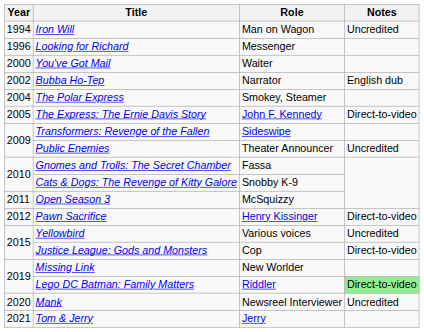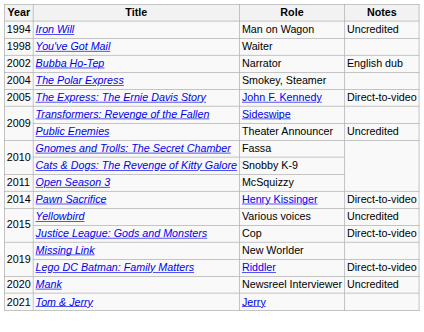 <table class="wikitable sortable">
 <tr>
 <th>Year</th>
 <th>Title</th>
 <th>Role</th>
 <th>Notes</th>
 </tr>
 <tr>
 <td>1994</td>
 <td><em><a href='#'>Iron Will</a></em></td>
 <td>Man on Wagon</td>
 <td>Uncredited</td>
 </tr>
 <tr>
-<td>1996</td>
-<td><em><a href='#'>Looking for Richard</a></em></td>
-<td>Messenger</td>
-<td></td>
-</tr>
-<tr>
-<td>2000</td>
+<td>1998</td>
 <td><em><a href='#'>You've Got Mail</a></em></td>
 <td>Waiter</td>
 <td></td>
 </tr>
 <tr>
 <td>2002</td>
 <td><em><a href='#'>Bubba Ho-Tep</a></em></td>
 <td>Narrator</td>
 <td>English dub</td>
 </tr>
 <tr>
 <td>2004</td>
 <td><em><a href='#'>The Polar Express</a></em></td>
 <td>Smokey, Steamer</td>
 <td></td>
 </tr>
 <tr>
 <td>2005</td>
 <td><em><a href='#'>The Express: The Ernie Davis Story</a></em></td>
 <td><a href='#'>John F. Kennedy</a></td>
 <td>Direct-to-video</td>
 </tr>
 <tr>
 <td rowspan="2">2009</td>
 <td><em><a href='#'>Transformers: Revenge of the Fallen</a></em></td>
 <td><a href='#'>Sideswipe</a></td>
 <td></td>
 </tr>
 <tr>
 <td><em><a href='#'>Public Enemies</a></em></td>
 <td>Theater Announcer</td>
 <td>Uncredited</td>
 </tr>
 <tr>
 <td rowspan="2">2010</td>
 <td><em><a href='#'>Gnomes and Trolls: The Secret Chamber</a></em></td>
 <td>Fassa</td>
 <td rowspan="3"></td>
 </tr>
 <tr>
 <td><em><a href='#'>Cats & Dogs: The Revenge of Kitty Galore</a></em></td>
 <td>Snobby K-9</td>
 </tr>
 <tr>
 <td>2011</td>
 <td><em><a href='#'>Open Season 3</a></em></td>
 <td>McSquizzy</td>
 </tr>
 <tr>
-<td>2012</td>
+<td>2014</td>
 <td><em><a href='#'>Pawn Sacrifice</a></em></td>
 <td><a href='#'>Henry Kissinger</a></td>
 <td>Direct-to-video</td>
 </tr>
 <tr>
 <td rowspan="2">2015</td>
 <td><em><a href='#'>Yellowbird</a></em></td>
 <td>Various voices</td>
 <td>Uncredited</td>
 </tr>
 <tr>
 <td><em><a href='#'>Justice League: Gods and Monsters</a></em></td>
 <td>Cop</td>
 <td>Direct-to-video</td>
 </tr>
 <tr>
 <td rowspan="2">2019</td>
 <td><em><a href='#'>Missing Link</a></em></td>
 <td>New Worlder</td>
 <td></td>
 </tr>
 <tr>
 <td><em><a href='#'>Lego DC Batman: Family Matters</a></em></td>
 <td><a href='#'>Riddler</a></td>
-<td style="background: lightgreen;">Direct-to-video</td>
+<td>Direct-to-video</td>
 </tr>
 <tr>
 <td>2020</td>
 <td><em><a href='#'>Mank</a></em></td>
 <td>Newsreel Interviewer</td>
 <td>Uncredited</td>
 </tr>
 <tr>
 <td>2021</td>
 <td><em><a href='#'>Tom & Jerry</a></em></td>
 <td><a href='#'>Jerry</a></td>
 <td></td>
 </tr>
 </table>
